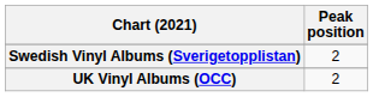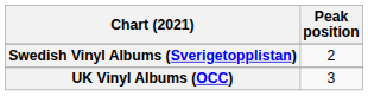 <table class="wikitable sortable plainrowheaders">
 <tr>
 <th>Chart (2021)</th>
 <th>Peak<br>position</th>
 </tr>
 <tr>
 </tr>
 <tr>
 </tr>
 <tr>
 </tr>
 <tr>
 </tr>
 <tr>
 <th scope="row">Swedish Vinyl Albums (<a href='#'>Sverigetopplistan</a>)</th>
 <td align="center">2</td>
 </tr>
 <tr>
 </tr>
 <tr>
 <th scope="row">UK Vinyl Albums (<a href='#'>OCC</a>)</th>
-<td align="center">2</td>
+<td align="center">3</td>
 </tr>
 </table>
